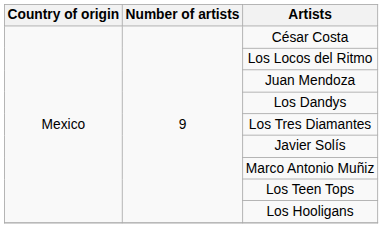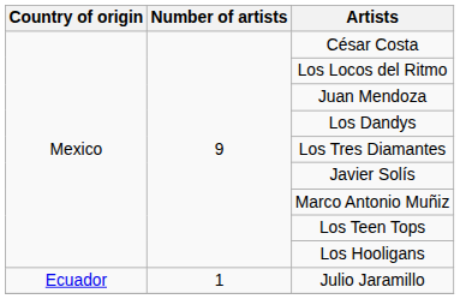 <table class="wikitable">
 <tr>
 <th>Country of origin</th>
 <th>Number of artists</th>
 <th>Artists</th>
 </tr>
 <tr>
 <td align="center" rowspan="9">Mexico</td>
 <td align="center" rowspan="9">9</td>
 <td align="center">César Costa</td>
 </tr>
 <tr>
 <td align="center">Los Locos del Ritmo</td>
 </tr>
 <tr>
 <td align="center">Juan Mendoza</td>
 </tr>
 <tr>
 <td align="center">Los Dandys</td>
 </tr>
 <tr>
 <td align="center">Los Tres Diamantes</td>
 </tr>
 <tr>
 <td align="center">Javier Solís</td>
 </tr>
 <tr>
 <td align="center">Marco Antonio Muñiz</td>
 </tr>
 <tr>
 <td align="center">Los Teen Tops</td>
 </tr>
 <tr>
 <td align="center">Los Hooligans</td>
 </tr>
 <tr>
+<td align="center"><a href='#'>Ecuador</a></td>
+<td align="center">1</td>
+<td align="center">Julio Jaramillo</td>
+</tr>
+<tr>
 </tr>
 </table>
